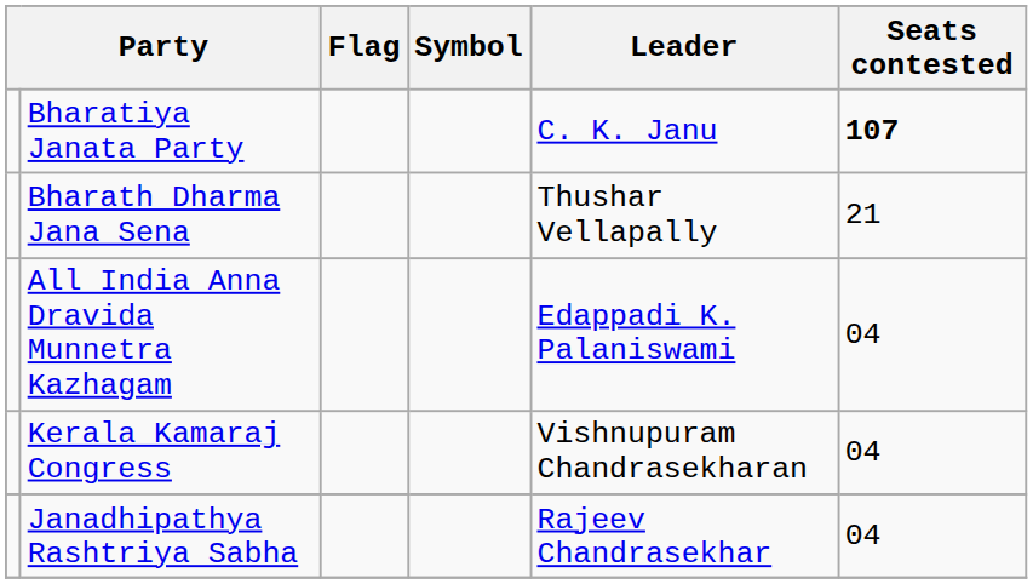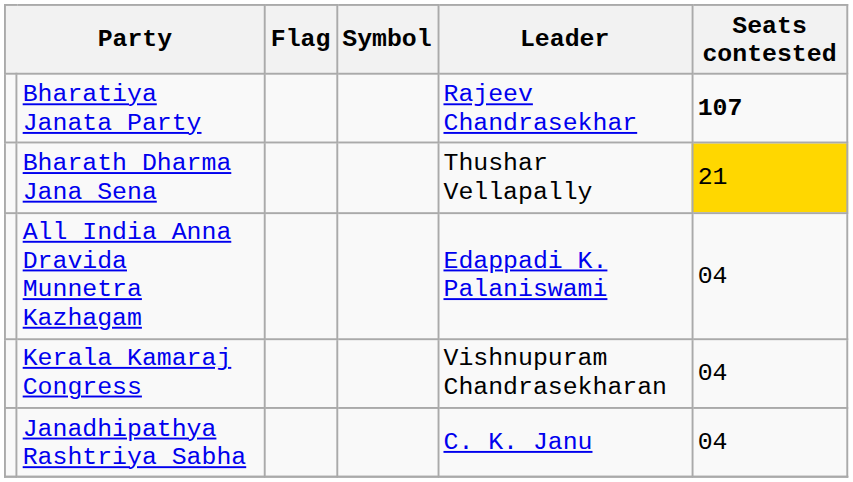 <table class="wikitable" width="50%">
 <tr>
 <th colspan="2">Party</th>
 <th>Flag</th>
 <th>Symbol</th>
 <th>Leader</th>
 <th>Seats contested</th>
 </tr>
 <tr>
 <td></td>
 <td><a href='#'>Bharatiya Janata Party</a></td>
 <td></td>
 <td></td>
-<td><a href='#'>C. K. Janu</a></td>
+<td><a href='#'>Rajeev Chandrasekhar</a></td>
 <td><strong>107</strong></td>
 </tr>
 <tr>
 <td></td>
 <td><a href='#'>Bharath Dharma Jana Sena</a></td>
 <td></td>
 <td></td>
 <td>Thushar Vellapally</td>
-<td>21</td>
+<td style="background: gold;">21</td>
 </tr>
 <tr>
 <td></td>
 <td><a href='#'>All India Anna Dravida Munnetra Kazhagam</a></td>
 <td></td>
 <td></td>
 <td><a href='#'>Edappadi K. Palaniswami</a></td>
 <td>04</td>
 </tr>
 <tr>
 <td></td>
 <td><a href='#'>Kerala Kamaraj Congress</a></td>
 <td></td>
 <td></td>
 <td>Vishnupuram Chandrasekharan</td>
 <td>04</td>
 </tr>
 <tr>
 <td></td>
 <td><a href='#'>Janadhipathya Rashtriya Sabha</a></td>
 <td></td>
 <td></td>
-<td><a href='#'>Rajeev Chandrasekhar</a></td>
+<td><a href='#'>C. K. Janu</a></td>
 <td>04</td>
 </tr>
 <tr>
 </tr>
 </table>
